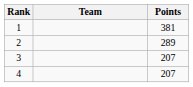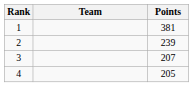 <table class="wikitable" style="text-align:center;">
 <tr>
 <th width=40>Rank</th>
 <th width=180>Team</th>
 <th width=60>Points</th>
 </tr>
 <tr>
 <td>1</td>
 <td align=left></td>
 <td>381</td>
 </tr>
 <tr>
 <td>2</td>
 <td align=left></td>
-<td>289</td>
+<td>239</td>
 </tr>
 <tr>
 <td>3</td>
 <td align=left></td>
 <td>207</td>
 </tr>
 <tr>
 <td>4</td>
 <td align=left></td>
-<td>207</td>
+<td>205</td>
 </tr>
 </table>
